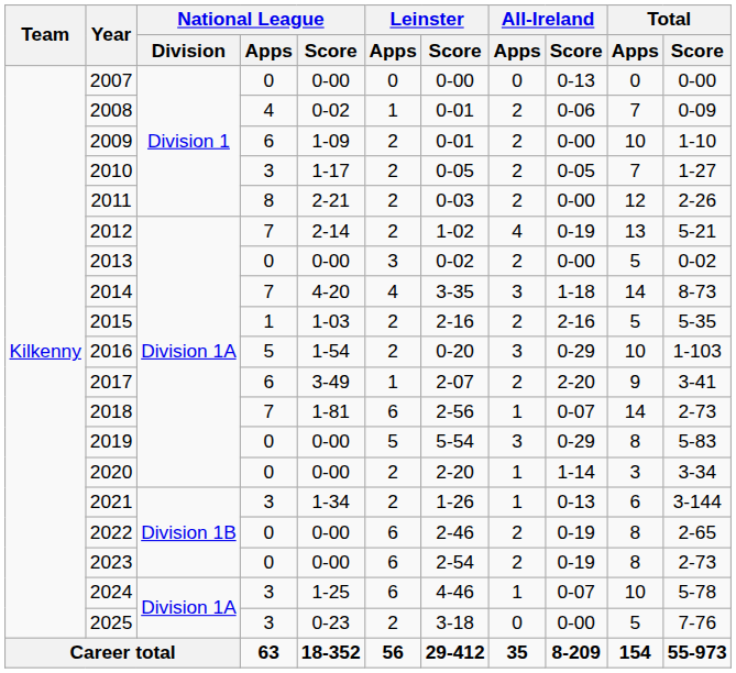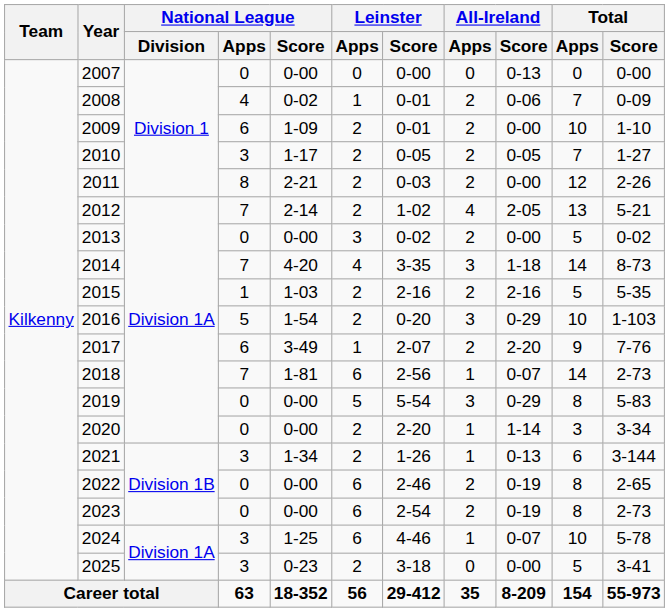 <table class="wikitable" style="text-align:center">
 <tr>
 <th rowspan="2">Team</th>
 <th rowspan="2">Year</th>
 <th colspan="3"><a href='#'>National League</a></th>
 <th colspan="2"><a href='#'>Leinster</a></th>
 <th colspan="2"><a href='#'>All-Ireland</a></th>
 <th colspan="2">Total</th>
 </tr>
 <tr>
 <th>Division</th>
 <th>Apps</th>
 <th>Score</th>
 <th>Apps</th>
 <th>Score</th>
 <th>Apps</th>
 <th>Score</th>
 <th>Apps</th>
 <th>Score</th>
 </tr>
 <tr>
 <td rowspan="19"><a href='#'>Kilkenny</a></td>
 <td>2007</td>
 <td rowspan="5"><a href='#'>Division 1</a></td>
 <td>0</td>
 <td>0-00</td>
 <td>0</td>
 <td>0-00</td>
 <td>0</td>
 <td>0-13</td>
 <td>0</td>
 <td>0-00</td>
 </tr>
 <tr>
 <td>2008</td>
 <td>4</td>
 <td>0-02</td>
 <td>1</td>
 <td>0-01</td>
 <td>2</td>
 <td>0-06</td>
 <td>7</td>
 <td>0-09</td>
 </tr>
 <tr>
 <td>2009</td>
 <td>6</td>
 <td>1-09</td>
 <td>2</td>
 <td>0-01</td>
 <td>2</td>
 <td>0-00</td>
 <td>10</td>
 <td>1-10</td>
 </tr>
 <tr>
 <td>2010</td>
 <td>3</td>
 <td>1-17</td>
 <td>2</td>
 <td>0-05</td>
 <td>2</td>
 <td>0-05</td>
 <td>7</td>
 <td>1-27</td>
 </tr>
 <tr>
 <td>2011</td>
 <td>8</td>
 <td>2-21</td>
 <td>2</td>
 <td>0-03</td>
 <td>2</td>
 <td>0-00</td>
 <td>12</td>
 <td>2-26</td>
 </tr>
 <tr>
 <td>2012</td>
 <td rowspan="9"><a href='#'>Division 1A</a></td>
 <td>7</td>
 <td>2-14</td>
 <td>2</td>
 <td>1-02</td>
 <td>4</td>
-<td>0-19</td>
+<td>2-05</td>
 <td>13</td>
 <td>5-21</td>
 </tr>
 <tr>
 <td>2013</td>
 <td>0</td>
 <td>0-00</td>
 <td>3</td>
 <td>0-02</td>
 <td>2</td>
 <td>0-00</td>
 <td>5</td>
 <td>0-02</td>
 </tr>
 <tr>
 <td>2014</td>
 <td>7</td>
 <td>4-20</td>
 <td>4</td>
 <td>3-35</td>
 <td>3</td>
 <td>1-18</td>
 <td>14</td>
 <td>8-73</td>
 </tr>
 <tr>
 <td>2015</td>
 <td>1</td>
 <td>1-03</td>
 <td>2</td>
 <td>2-16</td>
 <td>2</td>
 <td>2-16</td>
 <td>5</td>
 <td>5-35</td>
 </tr>
 <tr>
 <td>2016</td>
 <td>5</td>
 <td>1-54</td>
 <td>2</td>
 <td>0-20</td>
 <td>3</td>
 <td>0-29</td>
 <td>10</td>
 <td>1-103</td>
 </tr>
 <tr>
 <td>2017</td>
 <td>6</td>
 <td>3-49</td>
 <td>1</td>
 <td>2-07</td>
 <td>2</td>
 <td>2-20</td>
 <td>9</td>
-<td>3-41</td>
+<td>7-76</td>
 </tr>
 <tr>
 <td>2018</td>
 <td>7</td>
 <td>1-81</td>
 <td>6</td>
 <td>2-56</td>
 <td>1</td>
 <td>0-07</td>
 <td>14</td>
 <td>2-73</td>
 </tr>
 <tr>
 <td>2019</td>
 <td>0</td>
 <td>0-00</td>
 <td>5</td>
 <td>5-54</td>
 <td>3</td>
 <td>0-29</td>
 <td>8</td>
 <td>5-83</td>
 </tr>
 <tr>
 <td>2020</td>
 <td>0</td>
 <td>0-00</td>
 <td>2</td>
 <td>2-20</td>
 <td>1</td>
 <td>1-14</td>
 <td>3</td>
 <td>3-34</td>
 </tr>
 <tr>
 <td>2021</td>
 <td rowspan="3"><a href='#'>Division 1B</a></td>
 <td>3</td>
 <td>1-34</td>
 <td>2</td>
 <td>1-26</td>
 <td>1</td>
 <td>0-13</td>
 <td>6</td>
 <td>3-144</td>
 </tr>
 <tr>
 <td>2022</td>
 <td>0</td>
 <td>0-00</td>
 <td>6</td>
 <td>2-46</td>
 <td>2</td>
 <td>0-19</td>
 <td>8</td>
 <td>2-65</td>
 </tr>
 <tr>
 <td>2023</td>
 <td>0</td>
 <td>0-00</td>
 <td>6</td>
 <td>2-54</td>
 <td>2</td>
 <td>0-19</td>
 <td>8</td>
 <td>2-73</td>
 </tr>
 <tr>
 <td>2024</td>
 <td rowspan="2"><a href='#'>Division 1A</a></td>
 <td>3</td>
 <td>1-25</td>
 <td>6</td>
 <td>4-46</td>
 <td>1</td>
 <td>0-07</td>
 <td>10</td>
 <td>5-78</td>
 </tr>
 <tr>
 <td>2025</td>
 <td>3</td>
 <td>0-23</td>
 <td>2</td>
 <td>3-18</td>
 <td>0</td>
 <td>0-00</td>
 <td>5</td>
-<td>7-76</td>
+<td>3-41</td>
 </tr>
 <tr>
 <th colspan="3">Career total</th>
 <td><strong>63</strong></td>
 <td><strong>18-352</strong></td>
 <td><strong>56</strong></td>
 <td><strong>29-412</strong></td>
 <td><strong>35</strong></td>
 <td><strong>8-209</strong></td>
 <td><strong>154</strong></td>
 <td><strong>55-973</strong></td>
 </tr>
 </table>
